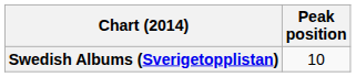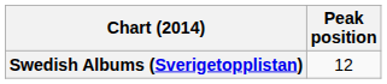 <table class="wikitable plainrowheaders" style="text-align:center">
 <tr>
 <th scope="col">Chart (2014)</th>
 <th scope="col">Peak<br>position</th>
 </tr>
 <tr>
 <th scope="row">Swedish Albums (<a href='#'>Sverigetopplistan</a>)</th>
-<td>10</td>
+<td>12</td>
 </tr>
 </table>
